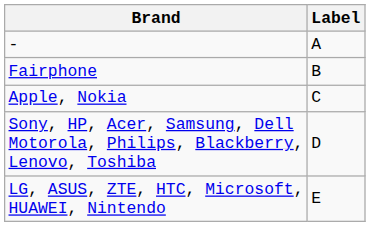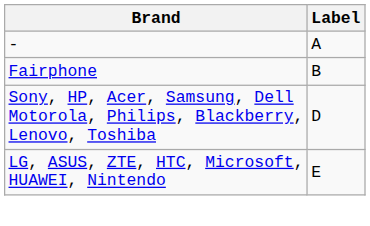 <table class="wikitable">
 <tr>
 <th>Brand</th>
 <th>Label</th>
 </tr>
 <tr>
 <td>-</td>
 <td>A</td>
 </tr>
 <tr>
 <td><a href='#'>Fairphone</a></td>
 <td>B</td>
 </tr>
 <tr>
-<td><a href='#'>Apple</a>, <a href='#'>Nokia</a></td>
-<td>C</td>
-</tr>
-<tr>
 <td><a href='#'>Sony</a>, <a href='#'>HP</a>, <a href='#'>Acer</a>, <a href='#'>Samsung</a>, <a href='#'>Dell</a><br><a href='#'>Motorola</a>, <a href='#'>Philips</a>, <a href='#'>Blackberry</a>,<br><a href='#'>Lenovo</a>, <a href='#'>Toshiba</a></td>
 <td>D</td>
 </tr>
 <tr>
 <td><a href='#'>LG</a>, <a href='#'>ASUS</a>, <a href='#'>ZTE</a>, <a href='#'>HTC</a>, <a href='#'>Microsoft</a>,<br><a href='#'>HUAWEI</a>, <a href='#'>Nintendo</a></td>
 <td>E</td>
 </tr>
 </table>
